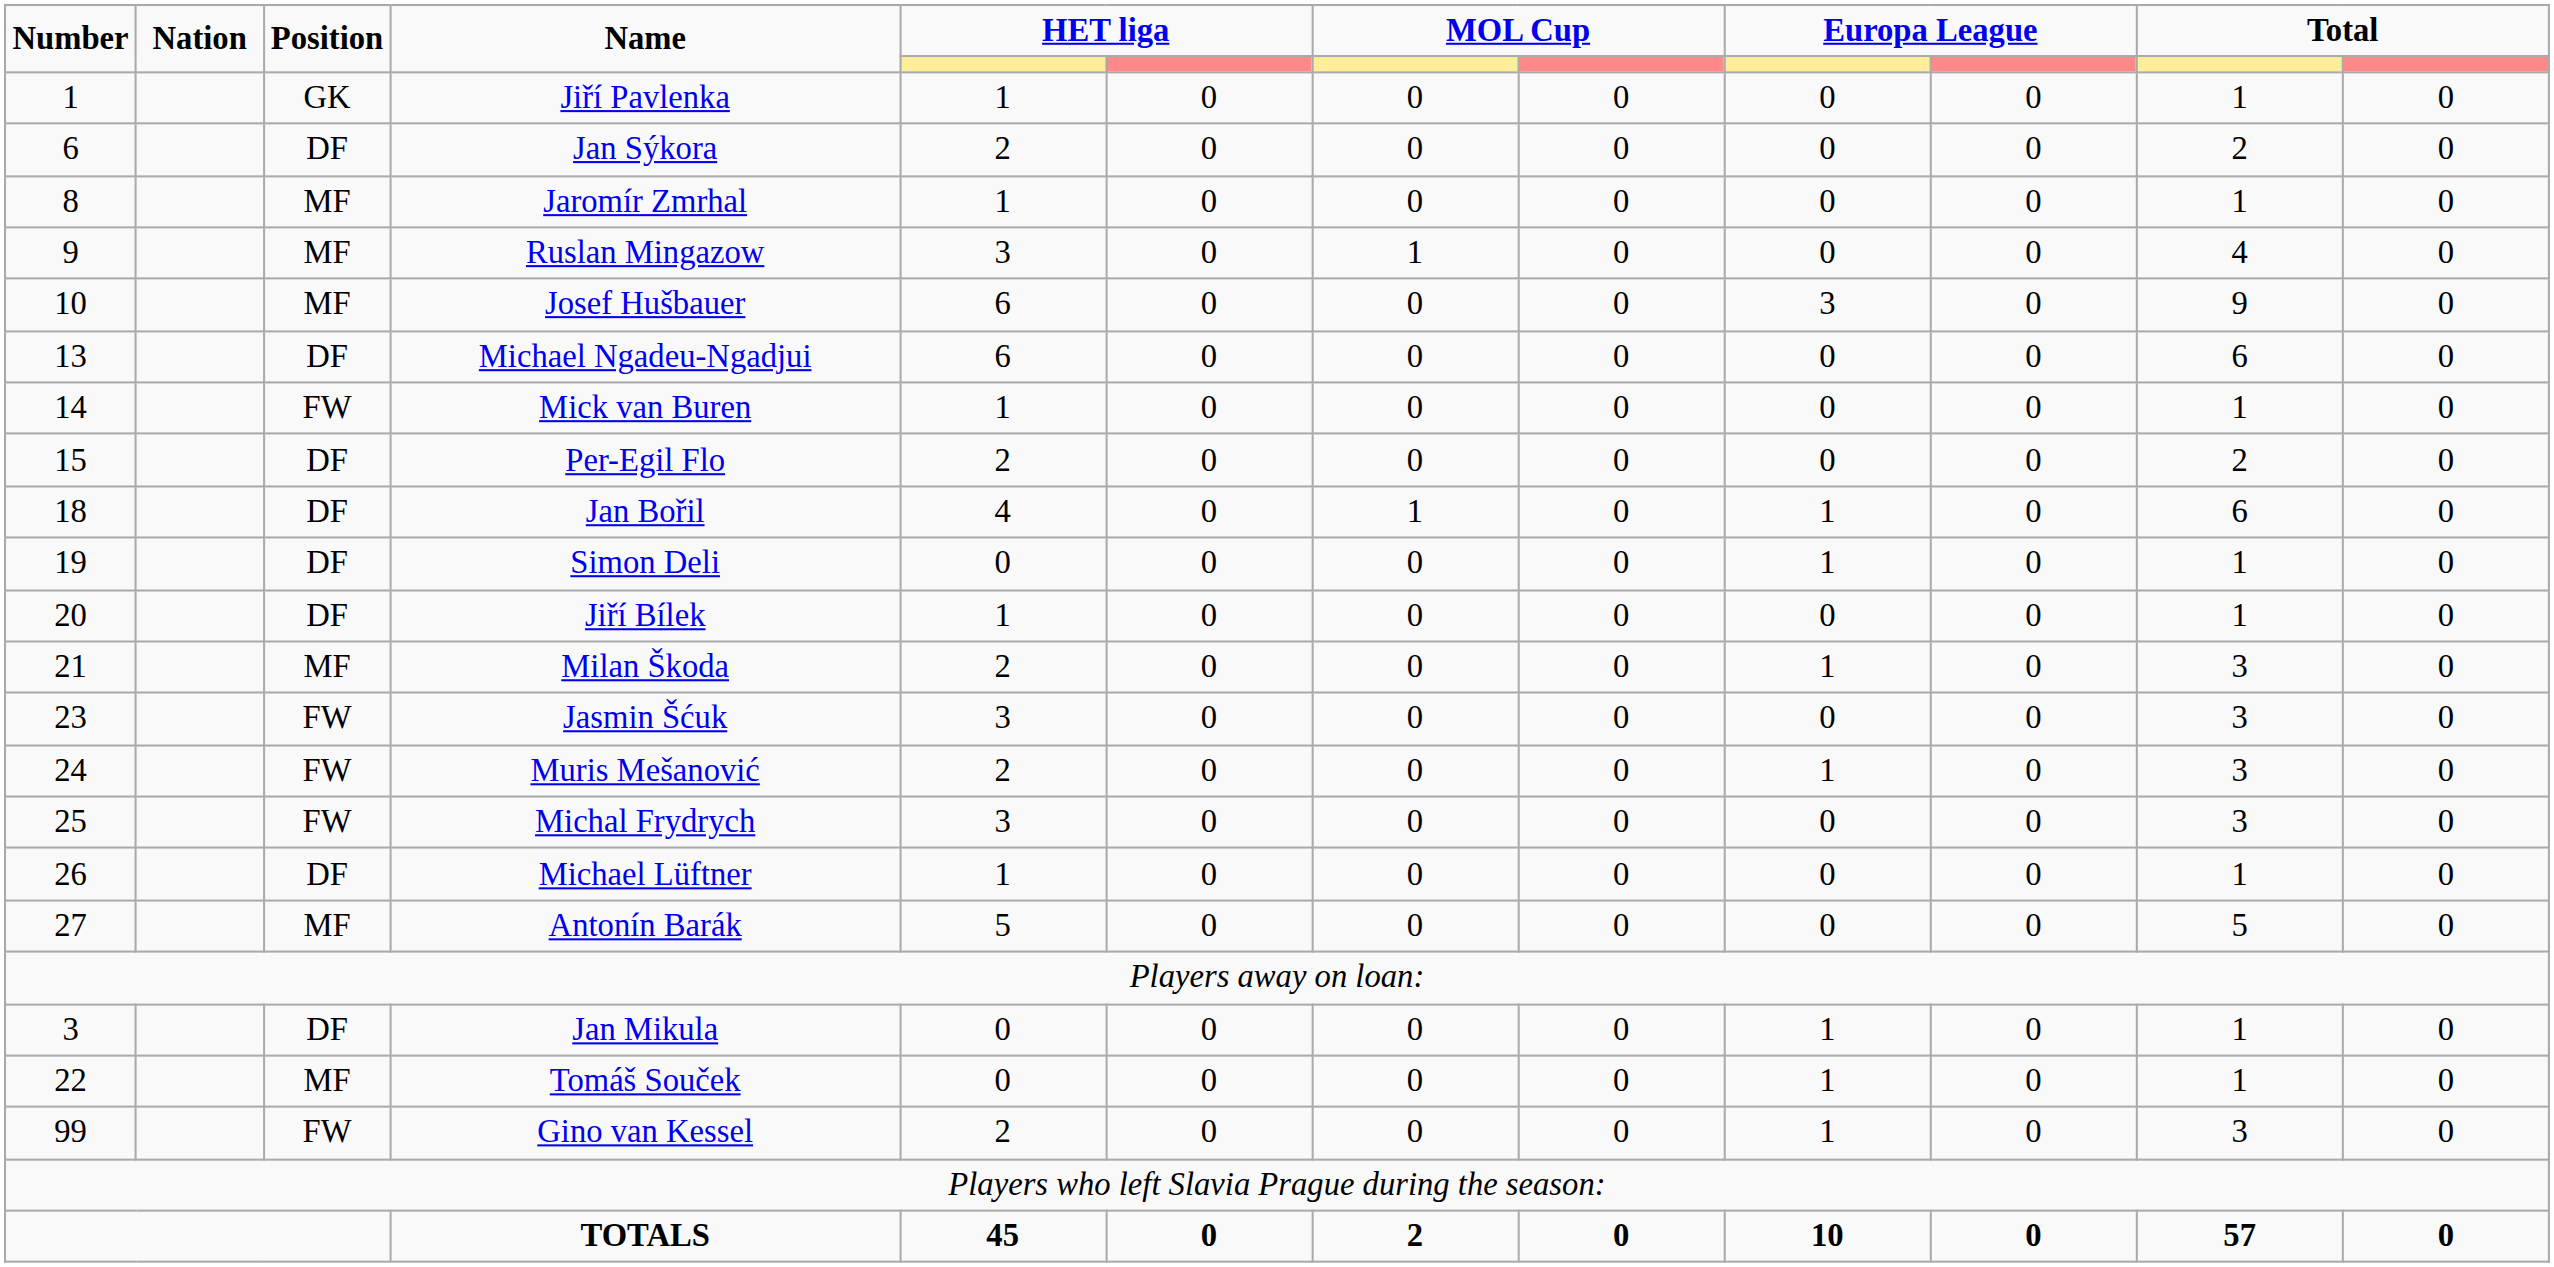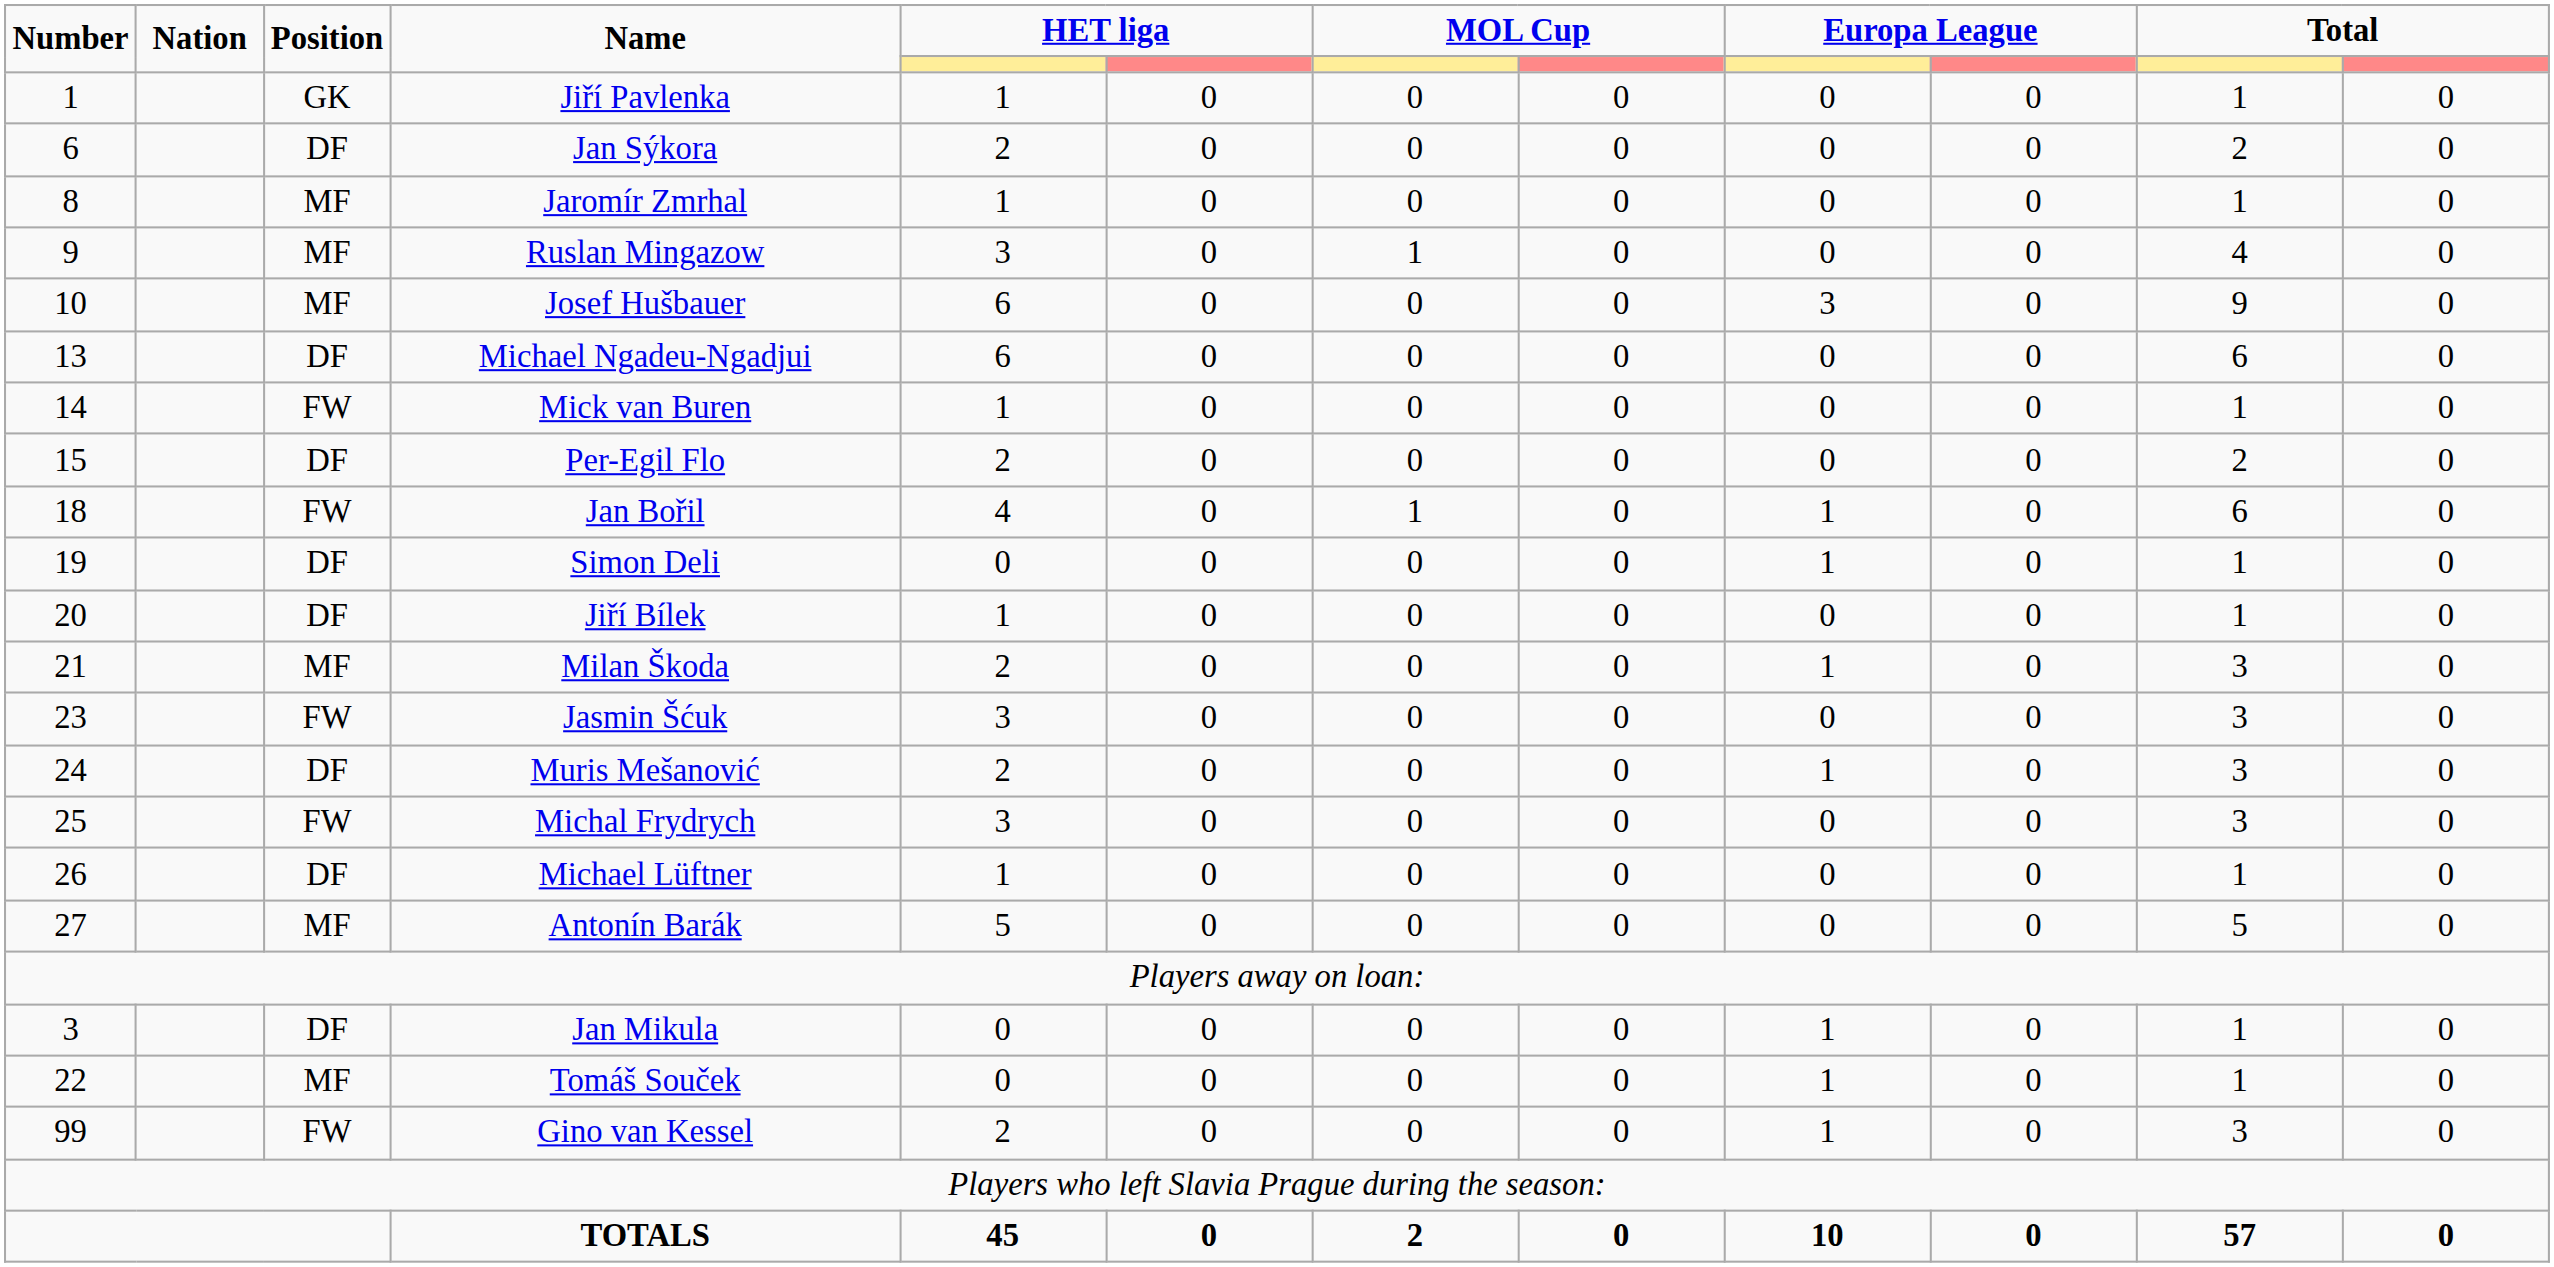 <table class="wikitable" style="text-align:center;">
 <tr>
 <td rowspan="2"  style="width:5%; text-align:center;"><strong>Number</strong></td>
 <td rowspan="2"  style="width:5%; text-align:center;"><strong>Nation</strong></td>
 <td rowspan="2"  style="width:5%; text-align:center;"><strong>Position</strong></td>
 <td rowspan="2"  style="width:20%; text-align:center;"><strong>Name</strong></td>
 <td colspan="2" style="text-align:center;"><strong><a href='#'>HET liga</a></strong></td>
 <td colspan="2" style="text-align:center;"><strong><a href='#'>MOL Cup</a></strong></td>
 <td colspan="2" style="text-align:center;"><strong><a href='#'>Europa League</a></strong></td>
 <td colspan="2" style="text-align:center;"><strong>Total</strong></td>
 </tr>
 <tr>
 <th style="width:60px; background:#fe9;"></th>
 <th style="width:60px; background:#ff8888;"></th>
 <th style="width:60px; background:#fe9;"></th>
 <th style="width:60px; background:#ff8888;"></th>
 <th style="width:60px; background:#fe9;"></th>
 <th style="width:60px; background:#ff8888;"></th>
 <th style="width:60px; background:#fe9;"></th>
 <th style="width:60px; background:#ff8888;"></th>
 </tr>
 <tr>
 <td>1</td>
 <td></td>
 <td>GK</td>
 <td><a href='#'>Jiří Pavlenka</a></td>
 <td>1</td>
 <td>0</td>
 <td>0</td>
 <td>0</td>
 <td>0</td>
 <td>0</td>
 <td>1</td>
 <td>0</td>
 </tr>
 <tr>
 <td>6</td>
 <td></td>
 <td>DF</td>
 <td><a href='#'>Jan Sýkora</a></td>
 <td>2</td>
 <td>0</td>
 <td>0</td>
 <td>0</td>
 <td>0</td>
 <td>0</td>
 <td>2</td>
 <td>0</td>
 </tr>
 <tr>
 <td>8</td>
 <td></td>
 <td>MF</td>
 <td><a href='#'>Jaromír Zmrhal</a></td>
 <td>1</td>
 <td>0</td>
 <td>0</td>
 <td>0</td>
 <td>0</td>
 <td>0</td>
 <td>1</td>
 <td>0</td>
 </tr>
 <tr>
 <td>9</td>
 <td></td>
 <td>MF</td>
 <td><a href='#'>Ruslan Mingazow</a></td>
 <td>3</td>
 <td>0</td>
 <td>1</td>
 <td>0</td>
 <td>0</td>
 <td>0</td>
 <td>4</td>
 <td>0</td>
 </tr>
 <tr>
 <td>10</td>
 <td></td>
 <td>MF</td>
 <td><a href='#'>Josef Hušbauer</a></td>
 <td>6</td>
 <td>0</td>
 <td>0</td>
 <td>0</td>
 <td>3</td>
 <td>0</td>
 <td>9</td>
 <td>0</td>
 </tr>
 <tr>
 <td>13</td>
 <td></td>
 <td>DF</td>
 <td><a href='#'>Michael Ngadeu-Ngadjui</a></td>
 <td>6</td>
 <td>0</td>
 <td>0</td>
 <td>0</td>
 <td>0</td>
 <td>0</td>
 <td>6</td>
 <td>0</td>
 </tr>
 <tr>
 <td>14</td>
 <td></td>
 <td>FW</td>
 <td><a href='#'>Mick van Buren</a></td>
 <td>1</td>
 <td>0</td>
 <td>0</td>
 <td>0</td>
 <td>0</td>
 <td>0</td>
 <td>1</td>
 <td>0</td>
 </tr>
 <tr>
 <td>15</td>
 <td></td>
 <td>DF</td>
 <td><a href='#'>Per-Egil Flo</a></td>
 <td>2</td>
 <td>0</td>
 <td>0</td>
 <td>0</td>
 <td>0</td>
 <td>0</td>
 <td>2</td>
 <td>0</td>
 </tr>
 <tr>
 <td>18</td>
 <td></td>
-<td>DF</td>
+<td>FW</td>
 <td><a href='#'>Jan Bořil</a></td>
 <td>4</td>
 <td>0</td>
 <td>1</td>
 <td>0</td>
 <td>1</td>
 <td>0</td>
 <td>6</td>
 <td>0</td>
 </tr>
 <tr>
 <td>19</td>
 <td></td>
 <td>DF</td>
 <td><a href='#'>Simon Deli</a></td>
 <td>0</td>
 <td>0</td>
 <td>0</td>
 <td>0</td>
 <td>1</td>
 <td>0</td>
 <td>1</td>
 <td>0</td>
 </tr>
 <tr>
 <td>20</td>
 <td></td>
 <td>DF</td>
 <td><a href='#'>Jiří Bílek</a></td>
 <td>1</td>
 <td>0</td>
 <td>0</td>
 <td>0</td>
 <td>0</td>
 <td>0</td>
 <td>1</td>
 <td>0</td>
 </tr>
 <tr>
 <td>21</td>
 <td></td>
 <td>MF</td>
 <td><a href='#'>Milan Škoda</a></td>
 <td>2</td>
 <td>0</td>
 <td>0</td>
 <td>0</td>
 <td>1</td>
 <td>0</td>
 <td>3</td>
 <td>0</td>
 </tr>
 <tr>
 <td>23</td>
 <td></td>
 <td>FW</td>
 <td><a href='#'>Jasmin Šćuk</a></td>
 <td>3</td>
 <td>0</td>
 <td>0</td>
 <td>0</td>
 <td>0</td>
 <td>0</td>
 <td>3</td>
 <td>0</td>
 </tr>
 <tr>
 <td>24</td>
 <td></td>
-<td>FW</td>
+<td>DF</td>
 <td><a href='#'>Muris Mešanović</a></td>
 <td>2</td>
 <td>0</td>
 <td>0</td>
 <td>0</td>
 <td>1</td>
 <td>0</td>
 <td>3</td>
 <td>0</td>
 </tr>
 <tr>
 <td>25</td>
 <td></td>
 <td>FW</td>
 <td><a href='#'>Michal Frydrych</a></td>
 <td>3</td>
 <td>0</td>
 <td>0</td>
 <td>0</td>
 <td>0</td>
 <td>0</td>
 <td>3</td>
 <td>0</td>
 </tr>
 <tr>
 <td>26</td>
 <td></td>
 <td>DF</td>
 <td><a href='#'>Michael Lüftner</a></td>
 <td>1</td>
 <td>0</td>
 <td>0</td>
 <td>0</td>
 <td>0</td>
 <td>0</td>
 <td>1</td>
 <td>0</td>
 </tr>
 <tr>
 <td>27</td>
 <td></td>
 <td>MF</td>
 <td><a href='#'>Antonín Barák</a></td>
 <td>5</td>
 <td>0</td>
 <td>0</td>
 <td>0</td>
 <td>0</td>
 <td>0</td>
 <td>5</td>
 <td>0</td>
 </tr>
 <tr>
 <td colspan="14"><em>Players away on loan:</em></td>
 </tr>
 <tr>
 <td>3</td>
 <td></td>
 <td>DF</td>
 <td><a href='#'>Jan Mikula</a></td>
 <td>0</td>
 <td>0</td>
 <td>0</td>
 <td>0</td>
 <td>1</td>
 <td>0</td>
 <td>1</td>
 <td>0</td>
 </tr>
 <tr>
 <td>22</td>
 <td></td>
 <td>MF</td>
 <td><a href='#'>Tomáš Souček</a></td>
 <td>0</td>
 <td>0</td>
 <td>0</td>
 <td>0</td>
 <td>1</td>
 <td>0</td>
 <td>1</td>
 <td>0</td>
 </tr>
 <tr>
 <td>99</td>
 <td></td>
 <td>FW</td>
 <td><a href='#'>Gino van Kessel</a></td>
 <td>2</td>
 <td>0</td>
 <td>0</td>
 <td>0</td>
 <td>1</td>
 <td>0</td>
 <td>3</td>
 <td>0</td>
 </tr>
 <tr>
 <td colspan="14"><em>Players who left Slavia Prague during the season:</em></td>
 </tr>
 <tr>
 <td colspan="3"></td>
 <td><strong>TOTALS</strong></td>
 <td><strong>45</strong></td>
 <td><strong>0</strong></td>
 <td><strong>2</strong></td>
 <td><strong>0</strong></td>
 <td><strong>10</strong></td>
 <td><strong>0</strong></td>
 <td><strong>57</strong></td>
 <td><strong>0</strong></td>
 </tr>
 </table>
